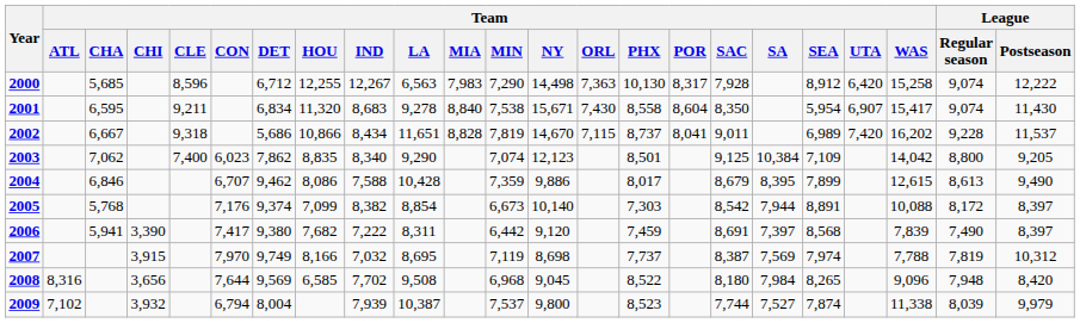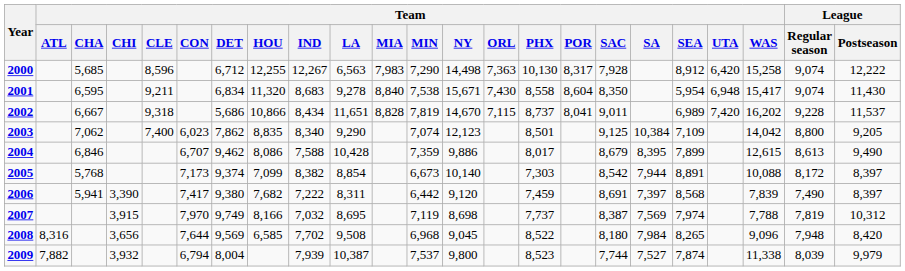 <table class="wikitable" style="text-align:center; margin-left:auto; margin-right:auto">
 <tr>
 <th rowspan="2">Year</th>
 <th colspan="20">Team</th>
 <th colspan="2">League</th>
 </tr>
 <tr>
 <th><a href='#'>ATL</a></th>
 <th><a href='#'>CHA</a></th>
 <th><a href='#'>CHI</a></th>
 <th><a href='#'>CLE</a></th>
 <th><a href='#'>CON</a></th>
 <th><a href='#'>DET</a></th>
 <th><a href='#'>HOU</a></th>
 <th><a href='#'>IND</a></th>
 <th><a href='#'>LA</a></th>
 <th><a href='#'>MIA</a></th>
 <th><a href='#'>MIN</a></th>
 <th><a href='#'>NY</a></th>
 <th><a href='#'>ORL</a></th>
 <th><a href='#'>PHX</a></th>
 <th><a href='#'>POR</a></th>
 <th><a href='#'>SAC</a></th>
 <th><a href='#'>SA</a></th>
 <th><a href='#'>SEA</a></th>
 <th><a href='#'>UTA</a></th>
 <th><a href='#'>WAS</a></th>
 <th>Regular season</th>
 <th>Postseason</th>
 </tr>
 <tr>
 <td><strong><a href='#'>2000</a></strong></td>
 <td></td>
 <td>5,685</td>
 <td></td>
 <td>8,596</td>
 <td></td>
 <td>6,712</td>
 <td>12,255</td>
 <td>12,267</td>
 <td>6,563</td>
 <td>7,983</td>
 <td>7,290</td>
 <td>14,498</td>
 <td>7,363</td>
 <td>10,130</td>
 <td>8,317</td>
 <td>7,928</td>
 <td></td>
 <td>8,912</td>
 <td>6,420</td>
 <td>15,258</td>
 <td>9,074</td>
 <td>12,222</td>
 </tr>
 <tr>
 <td><strong><a href='#'>2001</a></strong></td>
 <td></td>
 <td>6,595</td>
 <td></td>
 <td>9,211</td>
 <td></td>
 <td>6,834</td>
 <td>11,320</td>
 <td>8,683</td>
 <td>9,278</td>
 <td>8,840</td>
 <td>7,538</td>
 <td>15,671</td>
 <td>7,430</td>
 <td>8,558</td>
 <td>8,604</td>
 <td>8,350</td>
 <td></td>
 <td>5,954</td>
-<td>6,907</td>
+<td>6,948</td>
 <td>15,417</td>
 <td>9,074</td>
 <td>11,430</td>
 </tr>
 <tr>
 <td><strong><a href='#'>2002</a></strong></td>
 <td></td>
 <td>6,667</td>
 <td></td>
 <td>9,318</td>
 <td></td>
 <td>5,686</td>
 <td>10,866</td>
 <td>8,434</td>
 <td>11,651</td>
 <td>8,828</td>
 <td>7,819</td>
 <td>14,670</td>
 <td>7,115</td>
 <td>8,737</td>
 <td>8,041</td>
 <td>9,011</td>
 <td></td>
 <td>6,989</td>
 <td>7,420</td>
 <td>16,202</td>
 <td>9,228</td>
 <td>11,537</td>
 </tr>
 <tr>
 <td><strong><a href='#'>2003</a></strong></td>
 <td></td>
 <td>7,062</td>
 <td></td>
 <td>7,400</td>
 <td>6,023</td>
 <td>7,862</td>
 <td>8,835</td>
 <td>8,340</td>
 <td>9,290</td>
 <td></td>
 <td>7,074</td>
 <td>12,123</td>
 <td></td>
 <td>8,501</td>
 <td></td>
 <td>9,125</td>
 <td>10,384</td>
 <td>7,109</td>
 <td></td>
 <td>14,042</td>
 <td>8,800</td>
 <td>9,205</td>
 </tr>
 <tr>
 <td><strong><a href='#'>2004</a></strong></td>
 <td></td>
 <td>6,846</td>
 <td></td>
 <td></td>
 <td>6,707</td>
 <td>9,462</td>
 <td>8,086</td>
 <td>7,588</td>
 <td>10,428</td>
 <td></td>
 <td>7,359</td>
 <td>9,886</td>
 <td></td>
 <td>8,017</td>
 <td></td>
 <td>8,679</td>
 <td>8,395</td>
 <td>7,899</td>
 <td></td>
 <td>12,615</td>
 <td>8,613</td>
 <td>9,490</td>
 </tr>
 <tr>
 <td><strong><a href='#'>2005</a></strong></td>
 <td></td>
 <td>5,768</td>
 <td></td>
 <td></td>
-<td>7,176</td>
+<td>7,173</td>
 <td>9,374</td>
 <td>7,099</td>
 <td>8,382</td>
 <td>8,854</td>
 <td></td>
 <td>6,673</td>
 <td>10,140</td>
 <td></td>
 <td>7,303</td>
 <td></td>
 <td>8,542</td>
 <td>7,944</td>
 <td>8,891</td>
 <td></td>
 <td>10,088</td>
 <td>8,172</td>
 <td>8,397</td>
 </tr>
 <tr>
 <td><strong><a href='#'>2006</a></strong></td>
 <td></td>
 <td>5,941</td>
 <td>3,390</td>
 <td></td>
 <td>7,417</td>
 <td>9,380</td>
 <td>7,682</td>
 <td>7,222</td>
 <td>8,311</td>
 <td></td>
 <td>6,442</td>
 <td>9,120</td>
 <td></td>
 <td>7,459</td>
 <td></td>
 <td>8,691</td>
 <td>7,397</td>
 <td>8,568</td>
 <td></td>
 <td>7,839</td>
 <td>7,490</td>
 <td>8,397</td>
 </tr>
 <tr>
 <td><strong><a href='#'>2007</a></strong></td>
 <td></td>
 <td></td>
 <td>3,915</td>
 <td></td>
 <td>7,970</td>
 <td>9,749</td>
 <td>8,166</td>
 <td>7,032</td>
 <td>8,695</td>
 <td></td>
 <td>7,119</td>
 <td>8,698</td>
 <td></td>
 <td>7,737</td>
 <td></td>
 <td>8,387</td>
 <td>7,569</td>
 <td>7,974</td>
 <td></td>
 <td>7,788</td>
 <td>7,819</td>
 <td>10,312</td>
 </tr>
 <tr>
 <td><strong><a href='#'>2008</a></strong></td>
 <td>8,316</td>
 <td></td>
 <td>3,656</td>
 <td></td>
 <td>7,644</td>
 <td>9,569</td>
 <td>6,585</td>
 <td>7,702</td>
 <td>9,508</td>
 <td></td>
 <td>6,968</td>
 <td>9,045</td>
 <td></td>
 <td>8,522</td>
 <td></td>
 <td>8,180</td>
 <td>7,984</td>
 <td>8,265</td>
 <td></td>
 <td>9,096</td>
 <td>7,948</td>
 <td>8,420</td>
 </tr>
 <tr>
 <td><strong><a href='#'>2009</a></strong></td>
-<td>7,102</td>
+<td>7,882</td>
 <td></td>
 <td>3,932</td>
 <td></td>
 <td>6,794</td>
 <td>8,004</td>
 <td></td>
 <td>7,939</td>
 <td>10,387</td>
 <td></td>
 <td>7,537</td>
 <td>9,800</td>
 <td></td>
 <td>8,523</td>
 <td></td>
 <td>7,744</td>
 <td>7,527</td>
 <td>7,874</td>
 <td></td>
 <td>11,338</td>
 <td>8,039</td>
 <td>9,979</td>
 </tr>
 </table>
